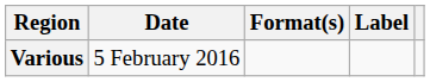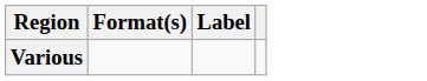 <table class="wikitable plainrowheaders">
 <tr>
 <th scope="col">Region</th>
-<th scope="col">Date</th>
 <th scope="col">Format(s)</th>
 <th scope="col">Label</th>
 <th scope="col"></th>
 </tr>
 <tr>
 <th scope="row">Various</th>
-<td>5 February 2016</td>
 <td></td>
 <td></td>
 <td></td>
 </tr>
 </table>
